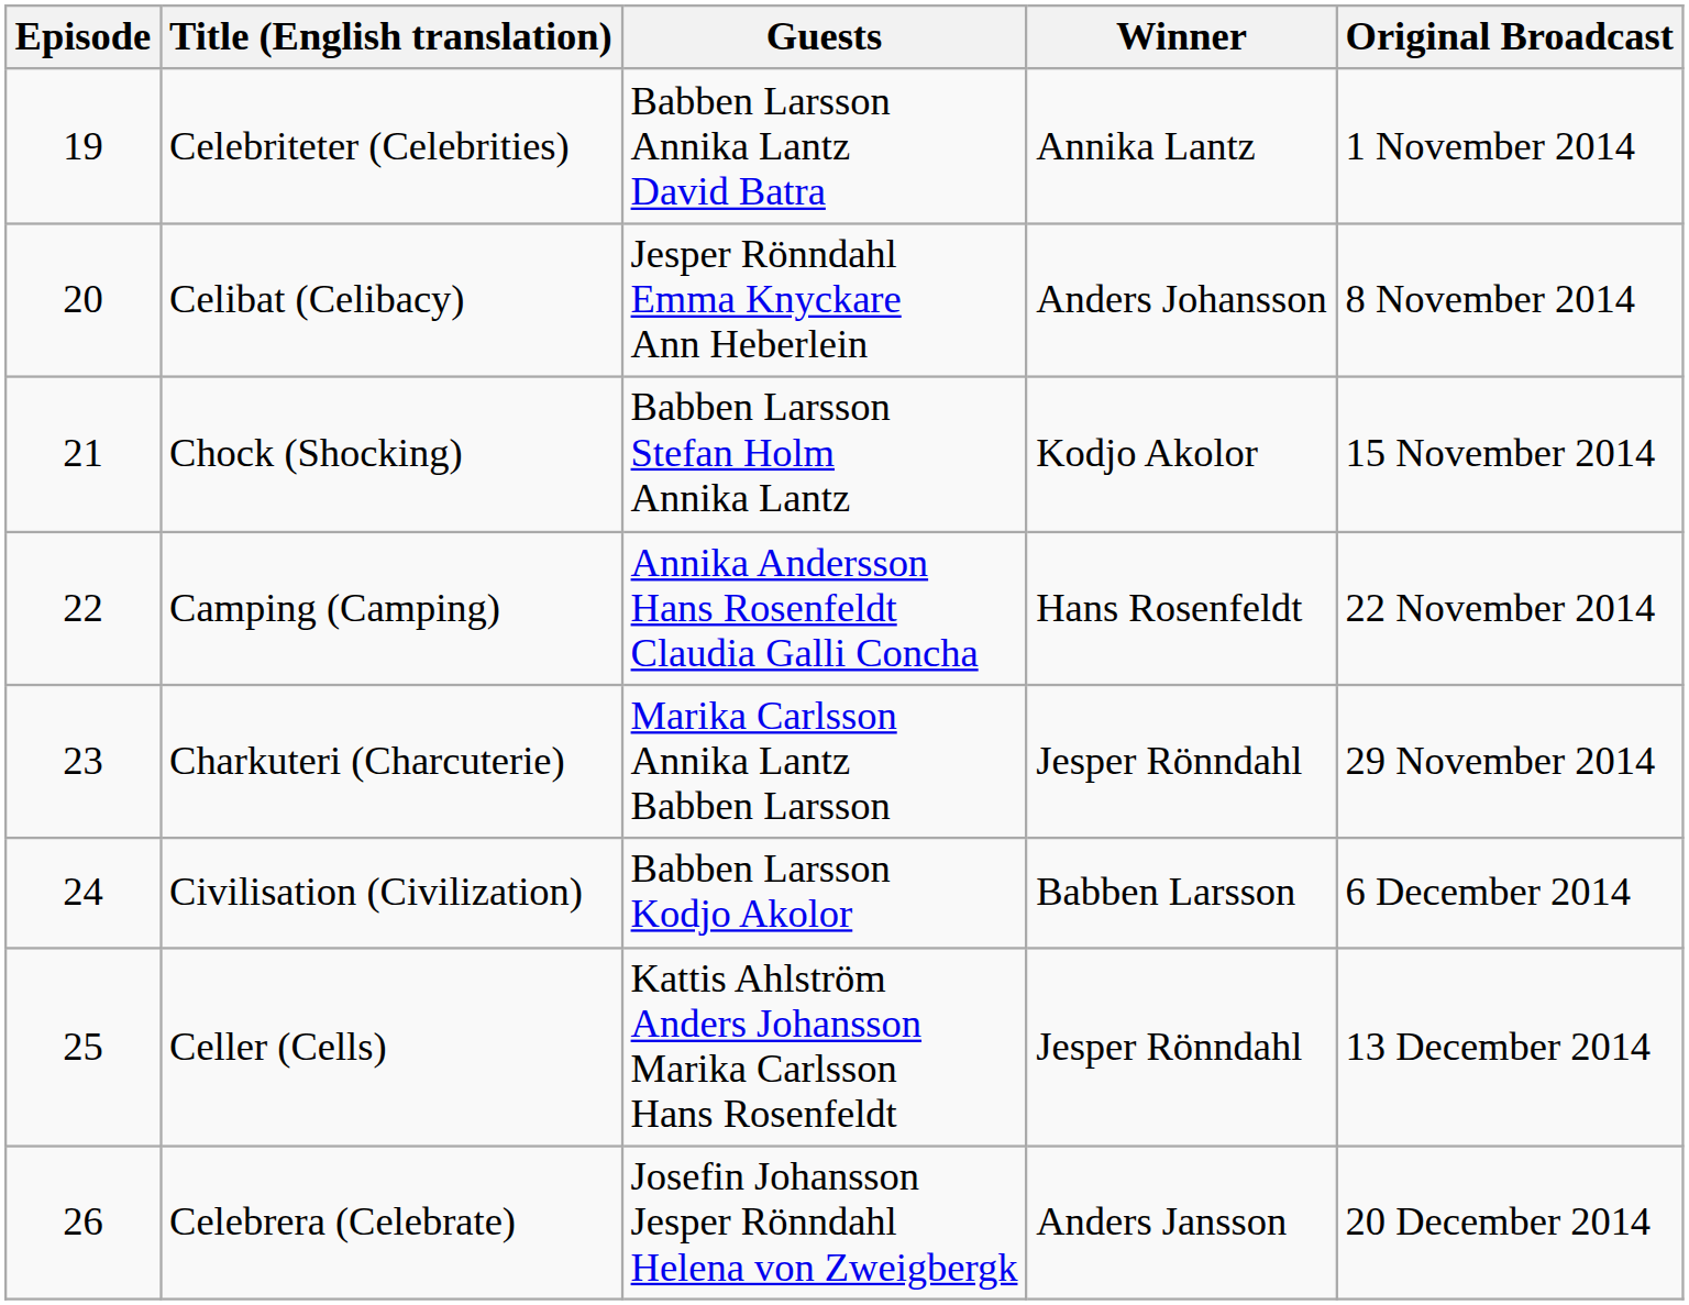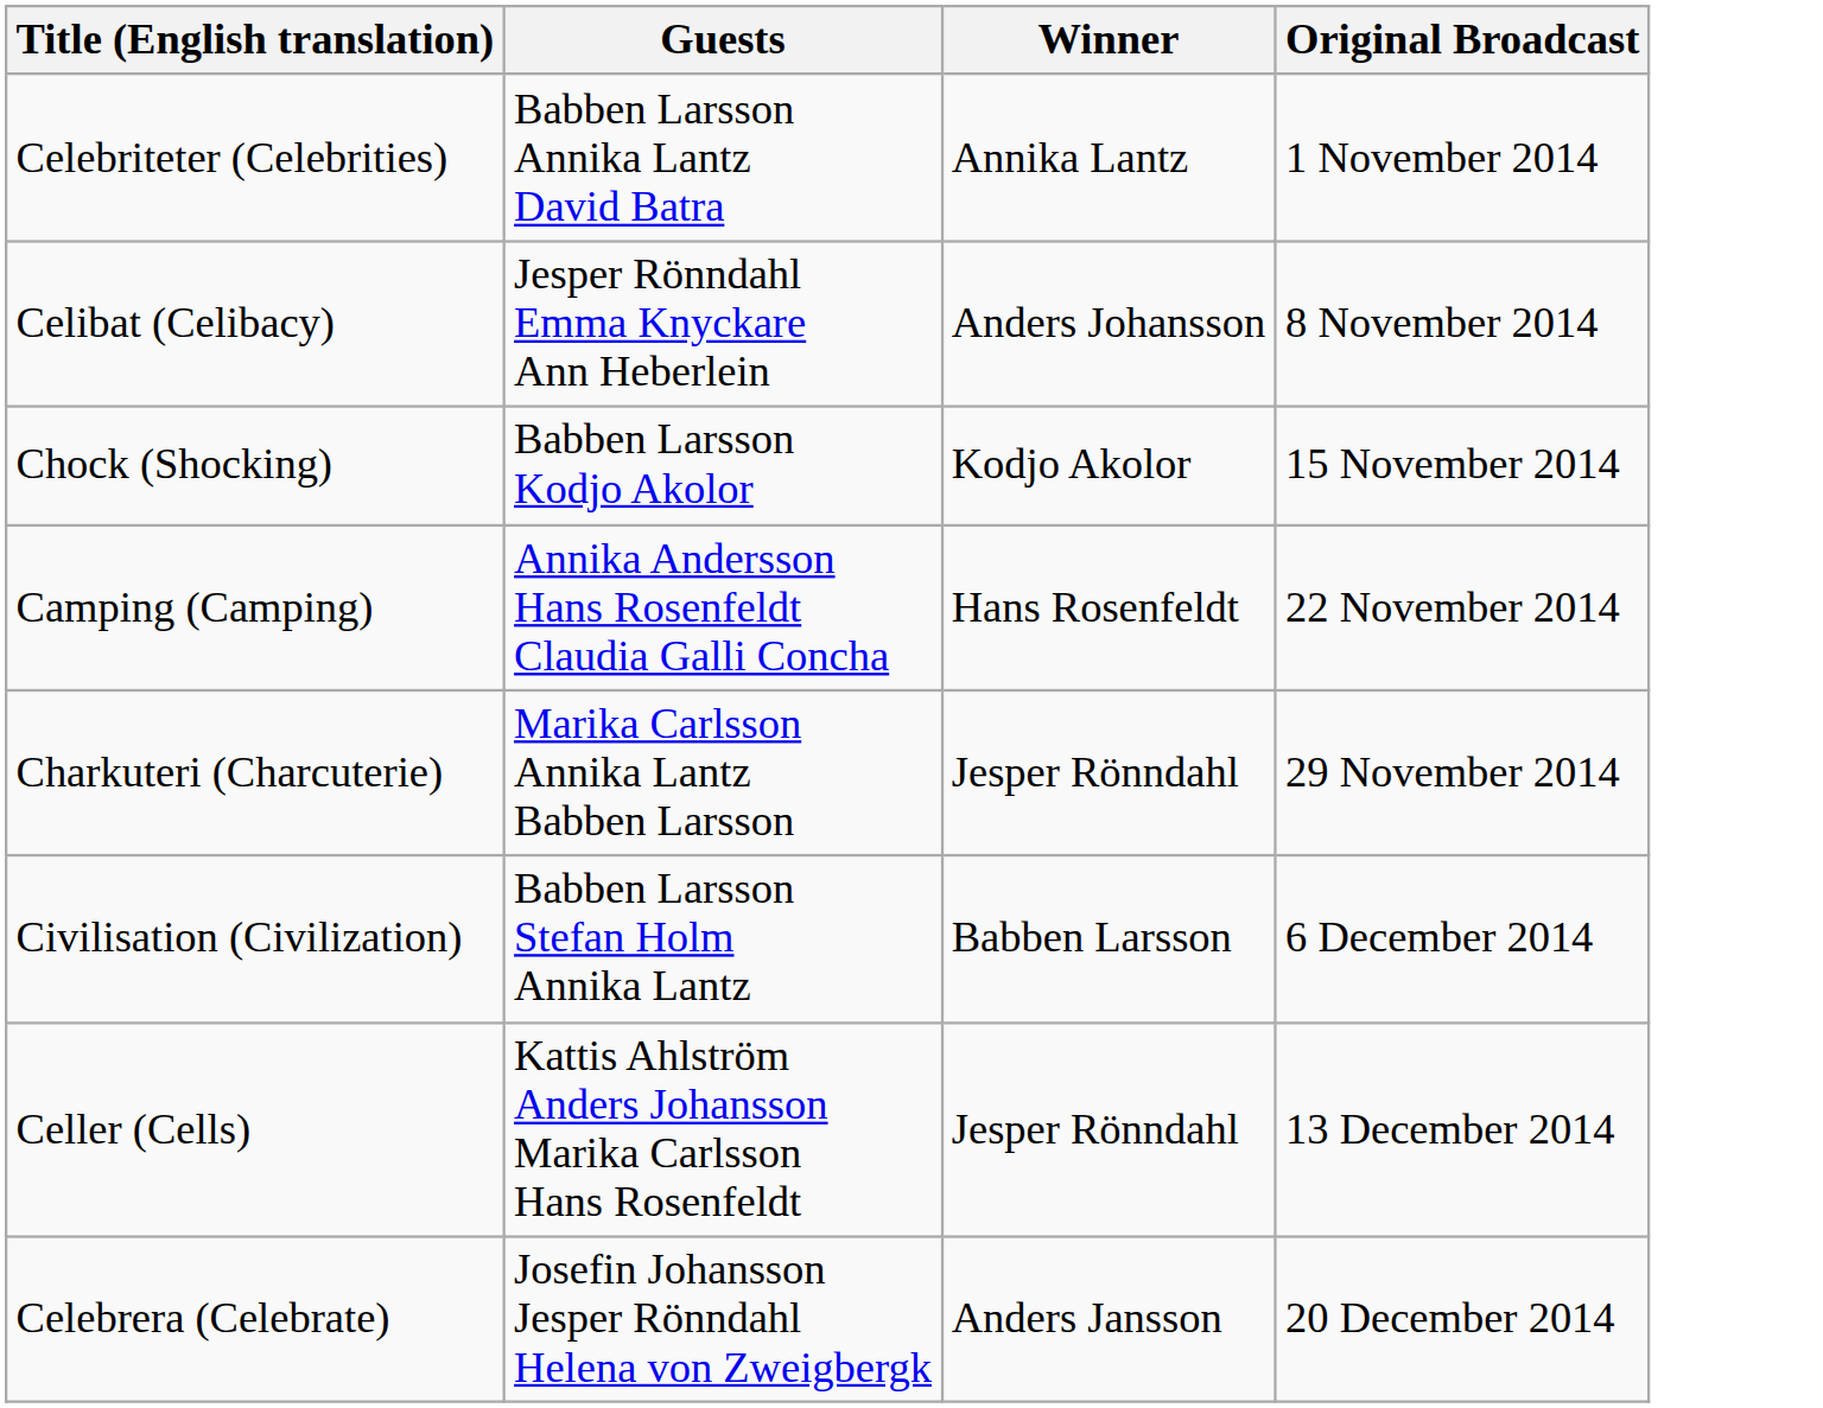 <table class="wikitable">
 <tr>
-<th style="text-align: center;">Episode</th>
 <th>Title (English translation)</th>
 <th>Guests</th>
 <th>Winner</th>
 <th>Original Broadcast</th>
 </tr>
 <tr>
-<td style="text-align: center;">19</td>
 <td>Celebriteter (Celebrities)</td>
 <td>Babben Larsson<br>Annika Lantz<br><a href='#'>David Batra</a></td>
 <td>Annika Lantz</td>
 <td>1 November 2014</td>
 </tr>
 <tr>
-<td style="text-align: center;">20</td>
 <td>Celibat (Celibacy)</td>
 <td>Jesper Rönndahl<br><a href='#'>Emma Knyckare</a><br>Ann Heberlein</td>
 <td>Anders Johansson</td>
 <td>8 November 2014</td>
 </tr>
 <tr>
-<td style="text-align: center;">21</td>
 <td>Chock (Shocking)</td>
-<td>Babben Larsson<br><a href='#'>Stefan Holm</a><br>Annika Lantz</td>
+<td>Babben Larsson<br><a href='#'>Kodjo Akolor</a><br></td>
 <td>Kodjo Akolor</td>
 <td>15 November 2014</td>
 </tr>
 <tr>
-<td style="text-align: center;">22</td>
 <td>Camping (Camping)</td>
 <td><a href='#'>Annika Andersson</a><br><a href='#'>Hans Rosenfeldt</a><br><a href='#'>Claudia Galli Concha</a></td>
 <td>Hans Rosenfeldt</td>
 <td>22 November 2014</td>
 </tr>
 <tr>
-<td style="text-align: center;">23</td>
 <td>Charkuteri (Charcuterie)</td>
 <td><a href='#'>Marika Carlsson</a><br>Annika Lantz<br>Babben Larsson</td>
 <td>Jesper Rönndahl</td>
 <td>29 November 2014</td>
 </tr>
 <tr>
-<td style="text-align: center;">24</td>
 <td>Civilisation (Civilization)</td>
-<td>Babben Larsson<br><a href='#'>Kodjo Akolor</a><br></td>
+<td>Babben Larsson<br><a href='#'>Stefan Holm</a><br>Annika Lantz</td>
 <td>Babben Larsson</td>
 <td>6 December 2014</td>
 </tr>
 <tr>
-<td style="text-align: center;">25</td>
 <td>Celler (Cells)</td>
 <td>Kattis Ahlström<br><a href='#'>Anders Johansson</a><br>Marika Carlsson<br>Hans Rosenfeldt</td>
 <td>Jesper Rönndahl</td>
 <td>13 December 2014</td>
 </tr>
 <tr>
-<td style="text-align: center;">26</td>
 <td>Celebrera (Celebrate)</td>
 <td>Josefin Johansson<br>Jesper Rönndahl<br><a href='#'>Helena von Zweigbergk</a></td>
 <td>Anders Jansson</td>
 <td>20 December 2014</td>
 </tr>
 </table>
